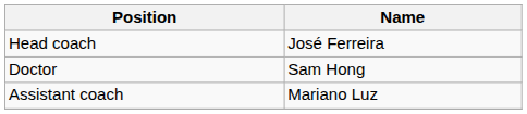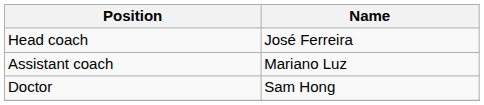 <table class="wikitable" width=40% style="text-align:left;font-size:100%;">
 <tr>
 <th>Position</th>
 <th>Name</th>
 </tr>
 <tr>
 <td>Head coach</td>
 <td> José Ferreira</td>
 </tr>
 <tr>
+<td>Assistant coach</td>
+<td> Mariano Luz</td>
+</tr>
+<tr>
 <td>Doctor</td>
 <td> Sam Hong</td>
 </tr>
 <tr>
-<td>Assistant coach</td>
-<td> Mariano Luz</td>
-</tr>
-<tr>
 </tr>
 </table>
